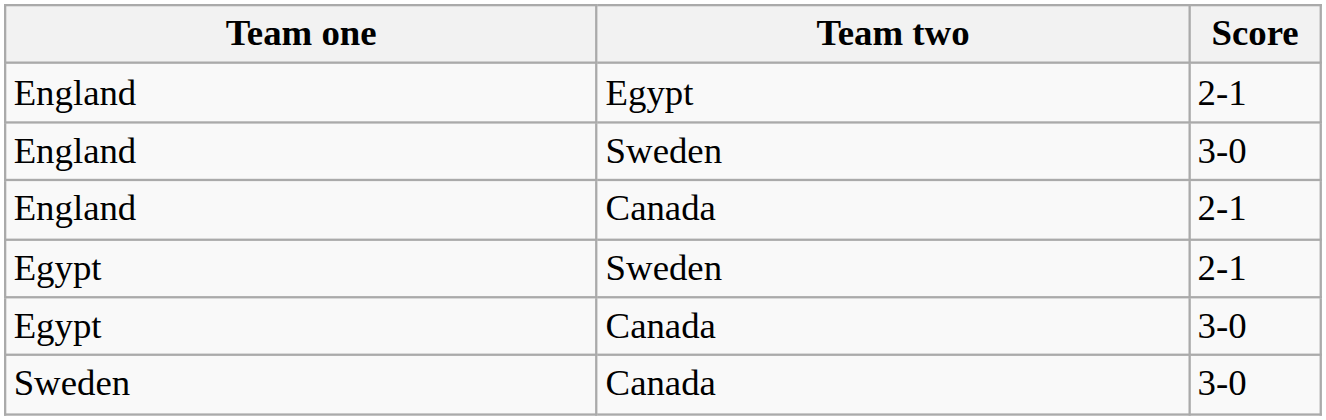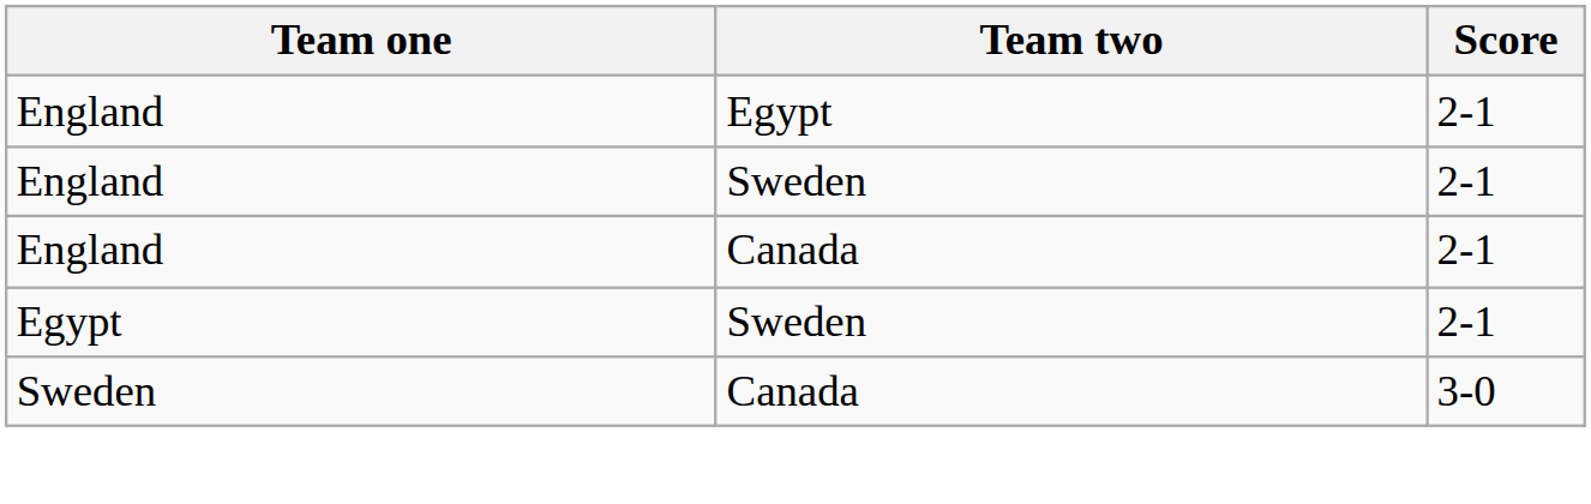 <table class="wikitable">
 <tr>
 <th width=250>Team one</th>
 <th width=250>Team two</th>
 <th width=50>Score</th>
 </tr>
 <tr>
 <td> England</td>
 <td> Egypt</td>
 <td>2-1</td>
 </tr>
 <tr>
 <td> England</td>
 <td> Sweden</td>
-<td>3-0</td>
+<td>2-1</td>
 </tr>
 <tr>
 <td> England</td>
 <td> Canada</td>
 <td>2-1</td>
 </tr>
 <tr>
 <td> Egypt</td>
 <td> Sweden</td>
 <td>2-1</td>
 </tr>
 <tr>
-<td> Egypt</td>
-<td> Canada</td>
-<td>3-0</td>
-</tr>
-<tr>
 <td> Sweden</td>
 <td> Canada</td>
 <td>3-0</td>
 </tr>
 </table>
